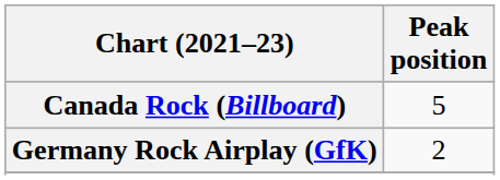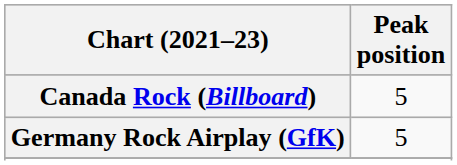 <table class="wikitable sortable plainrowheaders" style="text-align:center">
 <tr>
 <th>Chart (2021–23)</th>
 <th>Peak<br>position</th>
 </tr>
 <tr>
 <th scope="row">Canada <a href='#'>Rock</a> (<em><a href='#'>Billboard</a></em>)</th>
 <td>5</td>
 </tr>
 <tr>
 <th scope="row">Germany Rock Airplay (<a href='#'>GfK</a>)</th>
-<td>2</td>
+<td>5</td>
 </tr>
 <tr>
 </tr>
 <tr>
 </tr>
 <tr>
 </tr>
 </table>
